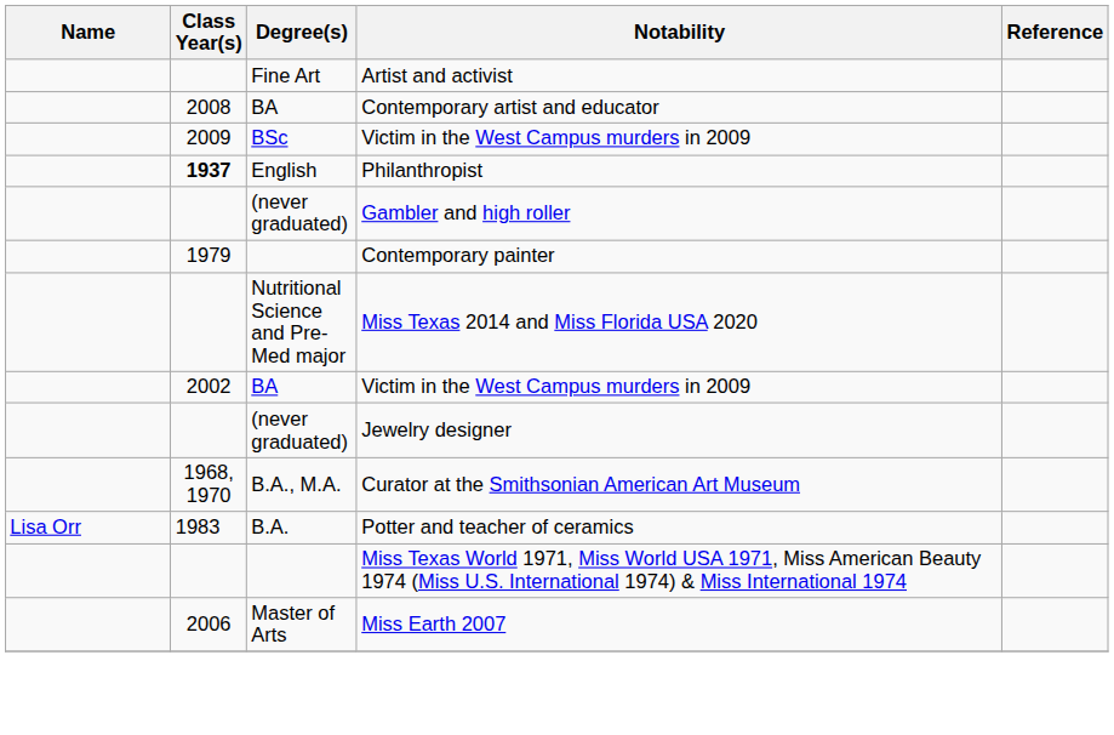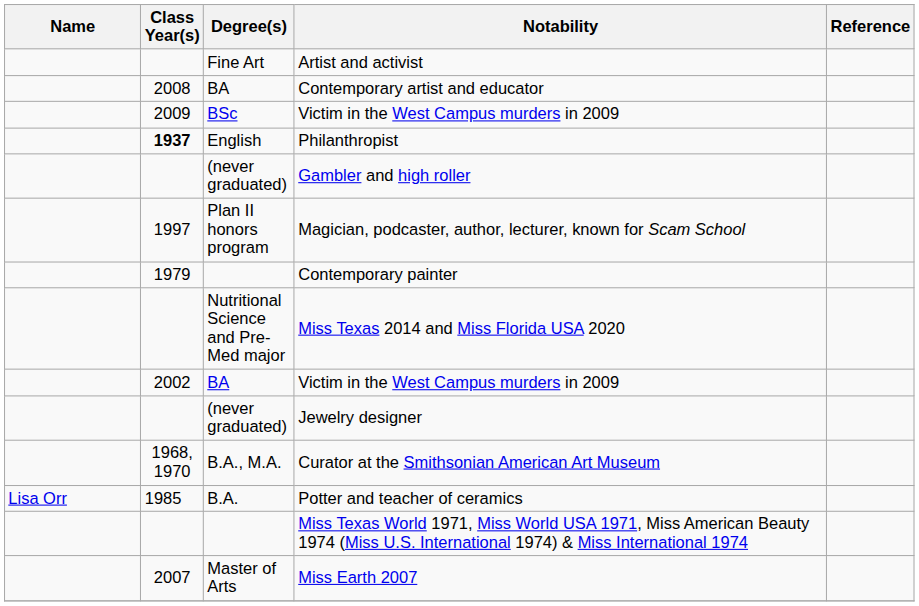 <table class="wikitable sortable" style="width:100%">
 <tr>
 <th style="width:15%;">Name</th>
 <th style="width:5%;">Class Year(s)</th>
 <th style="width:10%;">Degree(s)</th>
 <th style="width:*;" class="unsortable">Notability</th>
 <th style="width:5%;" class="unsortable">Reference</th>
 </tr>
 <tr>
 <td></td>
 <td></td>
 <td>Fine Art</td>
 <td>Artist and activist</td>
 <td style="text-align:center;"></td>
 </tr>
 <tr>
 <td></td>
 <td style="text-align:center;">2008</td>
 <td>BA</td>
 <td>Contemporary artist and educator</td>
 <td style="text-align:center;"></td>
 </tr>
 <tr>
 <td></td>
 <td style="text-align:center;">2009</td>
 <td><a href='#'>BSc</a></td>
 <td>Victim in the <a href='#'>West Campus murders</a> in 2009</td>
 <td style="text-align:center;"></td>
 </tr>
 <tr>
 <td></td>
 <td style="text-align:center;"><strong>1937</strong></td>
 <td>English</td>
 <td>Philanthropist</td>
 <td style="text-align:center;"></td>
 </tr>
 <tr>
 <td></td>
 <td style="text-align:center;"></td>
 <td>(never graduated)</td>
 <td><a href='#'>Gambler</a> and <a href='#'>high roller</a></td>
 <td style="text-align:center;"></td>
 </tr>
 <tr>
 <td></td>
+<td style="text-align:center;">1997</td>
+<td>Plan II honors program</td>
+<td>Magician, podcaster, author, lecturer, known for <em>Scam School</em></td>
+<td style="text-align:center;"></td>
+</tr>
+<tr>
+<td></td>
 <td style="text-align:center;">1979</td>
 <td></td>
 <td>Contemporary painter</td>
 <td style="text-align:center;"></td>
 </tr>
 <tr>
 <td></td>
 <td></td>
 <td>Nutritional Science and Pre-Med major</td>
 <td><a href='#'>Miss Texas</a> 2014 and <a href='#'>Miss Florida USA</a> 2020</td>
 <td style="text-align:center;"></td>
 </tr>
 <tr>
 <td></td>
 <td style="text-align:center;">2002</td>
 <td><a href='#'>BA</a></td>
 <td>Victim in the <a href='#'>West Campus murders</a> in 2009</td>
 <td style="text-align:center;"></td>
 </tr>
 <tr>
 <td></td>
 <td style="text-align:center;"></td>
 <td>(never graduated)</td>
 <td>Jewelry designer</td>
 <td style="text-align:center;"></td>
 </tr>
 <tr>
 <td></td>
 <td style="text-align:center;">1968, 1970</td>
 <td>B.A., M.A.</td>
 <td>Curator at the <a href='#'>Smithsonian American Art Museum</a></td>
 <td style="text-align:center;"></td>
 </tr>
 <tr>
 <td><a href='#'>Lisa Orr</a></td>
-<td>1983</td>
+<td>1985</td>
 <td>B.A.</td>
 <td>Potter and teacher of ceramics</td>
 <td></td>
 </tr>
 <tr>
 <td></td>
 <td style="text-align:center;"></td>
 <td></td>
 <td><a href='#'>Miss Texas World</a> 1971, <a href='#'>Miss World USA 1971</a>, Miss American Beauty 1974 (<a href='#'>Miss U.S. International</a> 1974) & <a href='#'>Miss International 1974</a></td>
 <td style="text-align:center;"></td>
 </tr>
 <tr>
 <td></td>
-<td style="text-align:center;">2006</td>
+<td style="text-align:center;">2007</td>
 <td>Master of Arts</td>
 <td><a href='#'>Miss Earth 2007</a></td>
 <td style="text-align:center;"></td>
 </tr>
 <tr>
 </tr>
 </table>
